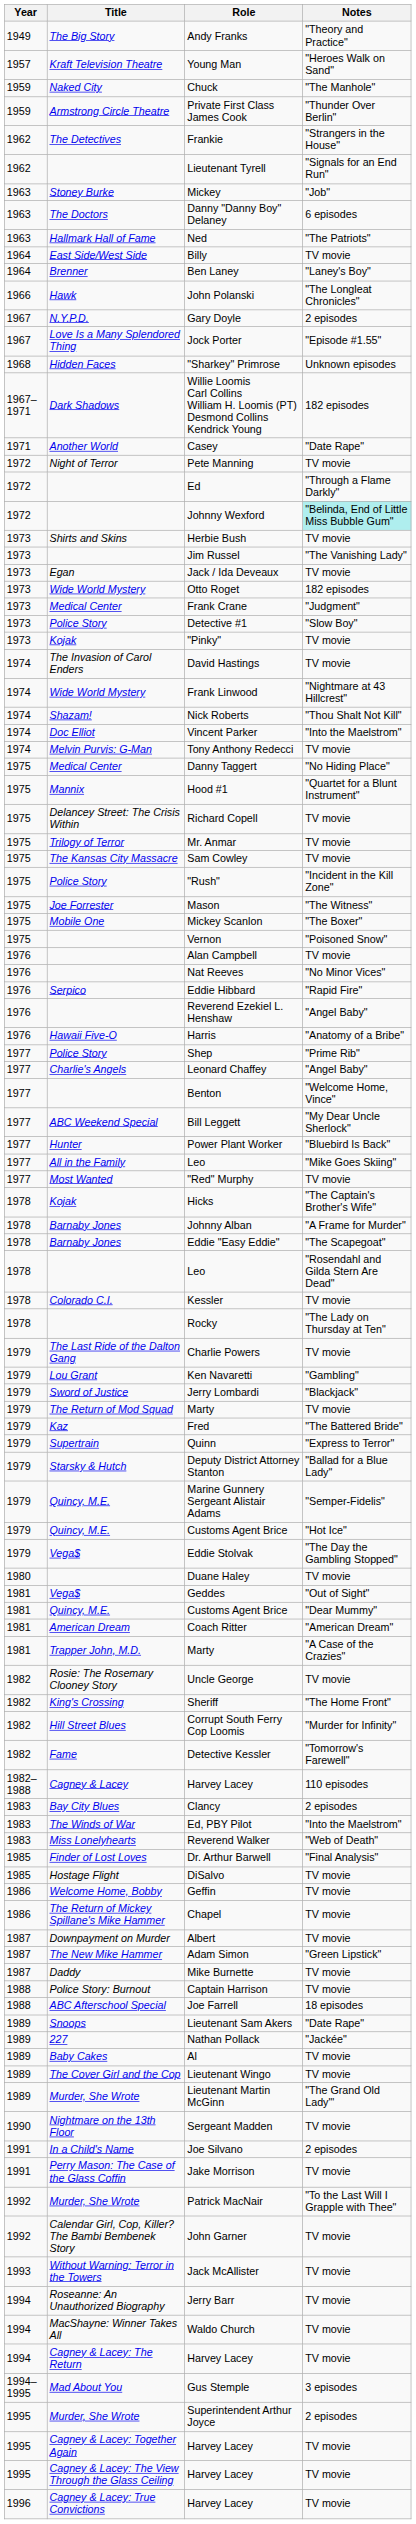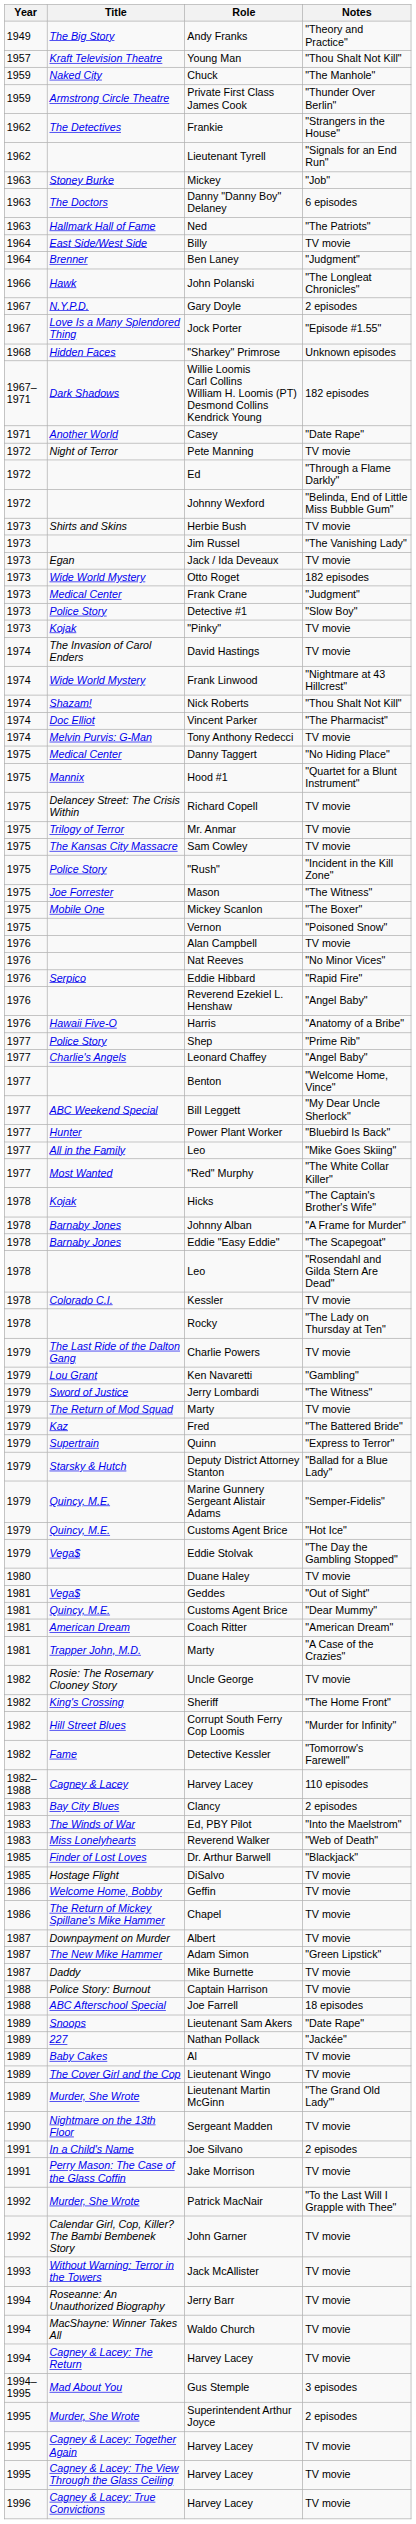 <table class="wikitable sortable">
 <tr>
 <th>Year</th>
 <th>Title</th>
 <th class="unsortable">Role</th>
 <th class="unsortable">Notes</th>
 </tr>
 <tr>
 <td>1949</td>
 <td><em><a href='#'>The Big Story</a></em></td>
 <td>Andy Franks</td>
 <td>"Theory and Practice"</td>
 </tr>
 <tr>
 <td>1957</td>
 <td><em><a href='#'>Kraft Television Theatre</a></em></td>
 <td>Young Man</td>
-<td>"Heroes Walk on Sand"</td>
+<td>"Thou Shalt Not Kill"</td>
 </tr>
 <tr>
 <td>1959</td>
 <td><em><a href='#'>Naked City</a></em></td>
 <td>Chuck</td>
 <td>"The Manhole"</td>
 </tr>
 <tr>
 <td>1959</td>
 <td><em><a href='#'>Armstrong Circle Theatre</a></em></td>
 <td>Private First Class James Cook</td>
 <td>"Thunder Over Berlin"</td>
 </tr>
 <tr>
 <td>1962</td>
 <td><em><a href='#'>The Detectives</a></em></td>
 <td>Frankie</td>
 <td>"Strangers in the House"</td>
 </tr>
 <tr>
 <td>1962</td>
 <td><em></em></td>
 <td>Lieutenant Tyrell</td>
 <td>"Signals for an End Run"</td>
 </tr>
 <tr>
 <td>1963</td>
 <td><em><a href='#'>Stoney Burke</a></em></td>
 <td>Mickey</td>
 <td>"Job"</td>
 </tr>
 <tr>
 <td>1963</td>
 <td><em><a href='#'>The Doctors</a></em></td>
 <td>Danny "Danny Boy" Delaney</td>
 <td>6 episodes</td>
 </tr>
 <tr>
 <td>1963</td>
 <td><em><a href='#'>Hallmark Hall of Fame</a></em></td>
 <td>Ned</td>
 <td>"The Patriots"</td>
 </tr>
 <tr>
 <td>1964</td>
 <td><em><a href='#'>East Side/West Side</a></em></td>
 <td>Billy</td>
 <td>TV movie</td>
 </tr>
 <tr>
 <td>1964</td>
 <td><em><a href='#'>Brenner</a></em></td>
 <td>Ben Laney </td>
-<td>"Laney's Boy"</td>
+<td>"Judgment"</td>
 </tr>
 <tr>
 <td>1966</td>
 <td><em><a href='#'>Hawk</a></em></td>
 <td>John Polanski</td>
 <td>"The Longleat Chronicles"</td>
 </tr>
 <tr>
 <td>1967</td>
 <td><em><a href='#'>N.Y.P.D.</a></em></td>
 <td>Gary Doyle</td>
 <td>2 episodes</td>
 </tr>
 <tr>
 <td>1967</td>
 <td><em><a href='#'>Love Is a Many Splendored Thing</a></em></td>
 <td>Jock Porter</td>
 <td>"Episode #1.55"</td>
 </tr>
 <tr>
 <td>1968</td>
 <td><em><a href='#'>Hidden Faces</a></em></td>
 <td>"Sharkey" Primrose</td>
 <td>Unknown episodes</td>
 </tr>
 <tr>
 <td>1967–1971</td>
 <td><em><a href='#'>Dark Shadows</a></em></td>
 <td>Willie Loomis<br>Carl Collins<br>William H. Loomis (PT)<br>Desmond Collins<br>Kendrick Young </td>
 <td>182 episodes</td>
 </tr>
 <tr>
 <td>1971</td>
 <td><em><a href='#'>Another World</a></em></td>
 <td>Casey</td>
 <td>"Date Rape"</td>
 </tr>
 <tr>
 <td>1972</td>
 <td><em>Night of Terror</em></td>
 <td>Pete Manning</td>
 <td>TV movie</td>
 </tr>
 <tr>
 <td>1972</td>
 <td><em></em></td>
 <td>Ed</td>
 <td>"Through a Flame Darkly"</td>
 </tr>
 <tr>
 <td>1972</td>
 <td><em></em></td>
 <td>Johnny Wexford</td>
-<td style="background: paleturquoise;">"Belinda, End of Little Miss Bubble Gum"</td>
+<td>"Belinda, End of Little Miss Bubble Gum"</td>
 </tr>
 <tr>
 <td>1973</td>
 <td><em>Shirts and Skins</em></td>
 <td>Herbie Bush</td>
 <td>TV movie</td>
 </tr>
 <tr>
 <td>1973</td>
 <td><em></em></td>
 <td>Jim Russel</td>
 <td>"The Vanishing Lady"</td>
 </tr>
 <tr>
 <td>1973</td>
 <td><em>Egan</em></td>
 <td>Jack / Ida Deveaux</td>
 <td>TV movie</td>
 </tr>
 <tr>
 <td>1973</td>
 <td><em><a href='#'>Wide World Mystery</a></em></td>
 <td>Otto Roget</td>
 <td>182 episodes</td>
 </tr>
 <tr>
 <td>1973</td>
 <td><em><a href='#'>Medical Center</a></em></td>
 <td>Frank Crane</td>
 <td>"Judgment"</td>
 </tr>
 <tr>
 <td>1973</td>
 <td><em><a href='#'>Police Story</a></em></td>
 <td>Detective #1</td>
 <td>"Slow Boy"</td>
 </tr>
 <tr>
 <td>1973</td>
 <td><em><a href='#'>Kojak</a></em></td>
 <td>"Pinky"</td>
 <td>TV movie</td>
 </tr>
 <tr>
 <td>1974</td>
 <td><em>The Invasion of Carol Enders</em></td>
 <td>David Hastings</td>
 <td>TV movie</td>
 </tr>
 <tr>
 <td>1974</td>
 <td><em><a href='#'>Wide World Mystery</a></em></td>
 <td>Frank Linwood</td>
 <td>"Nightmare at 43 Hillcrest"</td>
 </tr>
 <tr>
 <td>1974</td>
 <td><em><a href='#'>Shazam!</a></em></td>
 <td>Nick Roberts</td>
 <td>"Thou Shalt Not Kill"</td>
 </tr>
 <tr>
 <td>1974</td>
 <td><em><a href='#'>Doc Elliot</a></em></td>
 <td>Vincent Parker</td>
-<td>"Into the Maelstrom"</td>
+<td>"The Pharmacist"</td>
 </tr>
 <tr>
 <td>1974</td>
 <td><em><a href='#'>Melvin Purvis: G-Man</a></em></td>
 <td>Tony Anthony Redecci</td>
 <td>TV movie</td>
 </tr>
 <tr>
 <td>1975</td>
 <td><em><a href='#'>Medical Center</a></em></td>
 <td>Danny Taggert</td>
 <td>"No Hiding Place"</td>
 </tr>
 <tr>
 <td>1975</td>
 <td><em><a href='#'>Mannix</a></em></td>
 <td>Hood #1</td>
 <td>"Quartet for a Blunt Instrument"</td>
 </tr>
 <tr>
 <td>1975</td>
 <td><em>Delancey Street: The Crisis Within</em></td>
 <td>Richard Copell</td>
 <td>TV movie</td>
 </tr>
 <tr>
 <td>1975</td>
 <td><em><a href='#'>Trilogy of Terror</a></em></td>
 <td>Mr. Anmar</td>
 <td>TV movie</td>
 </tr>
 <tr>
 <td>1975</td>
 <td><em><a href='#'>The Kansas City Massacre</a></em></td>
 <td>Sam Cowley</td>
 <td>TV movie</td>
 </tr>
 <tr>
 <td>1975</td>
 <td><em><a href='#'>Police Story</a></em></td>
 <td>"Rush"</td>
 <td>"Incident in the Kill Zone"</td>
 </tr>
 <tr>
 <td>1975</td>
 <td><em><a href='#'>Joe Forrester</a></em></td>
 <td>Mason</td>
 <td>"The Witness"</td>
 </tr>
 <tr>
 <td>1975</td>
 <td><em><a href='#'>Mobile One</a></em></td>
 <td>Mickey Scanlon</td>
 <td>"The Boxer"</td>
 </tr>
 <tr>
 <td>1975</td>
 <td><em></em></td>
 <td>Vernon</td>
 <td>"Poisoned Snow"</td>
 </tr>
 <tr>
 <td>1976</td>
 <td><em></em></td>
 <td>Alan Campbell</td>
 <td>TV movie</td>
 </tr>
 <tr>
 <td>1976</td>
 <td><em></em></td>
 <td>Nat Reeves</td>
 <td>"No Minor Vices"</td>
 </tr>
 <tr>
 <td>1976</td>
 <td><em><a href='#'>Serpico</a></em></td>
 <td>Eddie Hibbard</td>
 <td>"Rapid Fire"</td>
 </tr>
 <tr>
 <td>1976</td>
 <td><em></em></td>
 <td>Reverend Ezekiel L. Henshaw</td>
 <td>"Angel Baby"</td>
 </tr>
 <tr>
 <td>1976</td>
 <td><em><a href='#'>Hawaii Five-O</a></em></td>
 <td>Harris</td>
 <td>"Anatomy of a Bribe"</td>
 </tr>
 <tr>
 <td>1977</td>
 <td><em><a href='#'>Police Story</a></em></td>
 <td>Shep</td>
 <td>"Prime Rib"</td>
 </tr>
 <tr>
 <td>1977</td>
 <td><em><a href='#'>Charlie's Angels</a></em></td>
 <td>Leonard Chaffey</td>
 <td>"Angel Baby"</td>
 </tr>
 <tr>
 <td>1977</td>
 <td><em></em></td>
 <td>Benton</td>
 <td>"Welcome Home, Vince"</td>
 </tr>
 <tr>
 <td>1977</td>
 <td><em><a href='#'>ABC Weekend Special</a></em></td>
 <td>Bill Leggett</td>
 <td>"My Dear Uncle Sherlock"</td>
 </tr>
 <tr>
 <td>1977</td>
 <td><em><a href='#'>Hunter</a></em></td>
 <td>Power Plant Worker</td>
 <td>"Bluebird Is Back"</td>
 </tr>
 <tr>
 <td>1977</td>
 <td><em><a href='#'>All in the Family</a></em></td>
 <td>Leo</td>
 <td>"Mike Goes Skiing"</td>
 </tr>
 <tr>
 <td>1977</td>
 <td><em><a href='#'>Most Wanted</a></em></td>
 <td>"Red" Murphy</td>
-<td>TV movie</td>
+<td>"The White Collar Killer"</td>
 </tr>
 <tr>
 <td>1978</td>
 <td><em><a href='#'>Kojak</a></em></td>
 <td>Hicks</td>
 <td>"The Captain's Brother's Wife"</td>
 </tr>
 <tr>
 <td>1978</td>
 <td><em><a href='#'>Barnaby Jones</a></em></td>
 <td>Johnny Alban</td>
 <td>"A Frame for Murder"</td>
 </tr>
 <tr>
 <td>1978</td>
 <td><em><a href='#'>Barnaby Jones</a></em></td>
 <td>Eddie "Easy Eddie"</td>
 <td>"The Scapegoat"</td>
 </tr>
 <tr>
 <td>1978</td>
 <td><em></em></td>
 <td>Leo</td>
 <td>"Rosendahl and Gilda Stern Are Dead"</td>
 </tr>
 <tr>
 <td>1978</td>
 <td><em><a href='#'>Colorado C.I.</a></em></td>
 <td>Kessler</td>
 <td>TV movie</td>
 </tr>
 <tr>
 <td>1978</td>
 <td><em></em></td>
 <td>Rocky</td>
 <td>"The Lady on Thursday at Ten"</td>
 </tr>
 <tr>
 <td>1979</td>
 <td><em><a href='#'>The Last Ride of the Dalton Gang</a></em></td>
 <td>Charlie Powers</td>
 <td>TV movie</td>
 </tr>
 <tr>
 <td>1979</td>
 <td><em><a href='#'>Lou Grant</a></em></td>
 <td>Ken Navaretti</td>
 <td>"Gambling"</td>
 </tr>
 <tr>
 <td>1979</td>
 <td><em><a href='#'>Sword of Justice</a></em></td>
 <td>Jerry Lombardi</td>
-<td>"Blackjack"</td>
+<td>"The Witness"</td>
 </tr>
 <tr>
 <td>1979</td>
 <td><em><a href='#'>The Return of Mod Squad</a></em></td>
 <td>Marty</td>
 <td>TV movie</td>
 </tr>
 <tr>
 <td>1979</td>
 <td><em><a href='#'>Kaz</a></em></td>
 <td>Fred</td>
 <td>"The Battered Bride"</td>
 </tr>
 <tr>
 <td>1979</td>
 <td><em><a href='#'>Supertrain</a></em></td>
 <td>Quinn</td>
 <td>"Express to Terror"</td>
 </tr>
 <tr>
 <td>1979</td>
 <td><em><a href='#'>Starsky & Hutch</a></em></td>
 <td>Deputy District Attorney Stanton</td>
 <td>"Ballad for a Blue Lady"</td>
 </tr>
 <tr>
 <td>1979</td>
 <td><em><a href='#'>Quincy, M.E.</a></em></td>
 <td>Marine Gunnery Sergeant Alistair Adams</td>
 <td>"Semper-Fidelis"</td>
 </tr>
 <tr>
 <td>1979</td>
 <td><em><a href='#'>Quincy, M.E.</a></em></td>
 <td>Customs Agent Brice</td>
 <td>"Hot Ice"</td>
 </tr>
 <tr>
 <td>1979</td>
 <td><em><a href='#'>Vega$</a></em></td>
 <td>Eddie Stolvak</td>
 <td>"The Day the Gambling Stopped"</td>
 </tr>
 <tr>
 <td>1980</td>
 <td><em></em></td>
 <td>Duane Haley</td>
 <td>TV movie</td>
 </tr>
 <tr>
 <td>1981</td>
 <td><em><a href='#'>Vega$</a></em></td>
 <td>Geddes</td>
 <td>"Out of Sight"</td>
 </tr>
 <tr>
 <td>1981</td>
 <td><em><a href='#'>Quincy, M.E.</a></em></td>
 <td>Customs Agent Brice</td>
 <td>"Dear Mummy"</td>
 </tr>
 <tr>
 <td>1981</td>
 <td><em><a href='#'>American Dream</a></em></td>
 <td>Coach Ritter</td>
 <td>"American Dream"</td>
 </tr>
 <tr>
 <td>1981</td>
 <td><em><a href='#'>Trapper John, M.D.</a></em></td>
 <td>Marty</td>
 <td>"A Case of the Crazies"</td>
 </tr>
 <tr>
 <td>1982</td>
 <td><em>Rosie: The Rosemary Clooney Story</em></td>
 <td>Uncle George</td>
 <td>TV movie</td>
 </tr>
 <tr>
 <td>1982</td>
 <td><em><a href='#'>King's Crossing</a></em></td>
 <td>Sheriff</td>
 <td>"The Home Front"</td>
 </tr>
 <tr>
 <td>1982</td>
 <td><em><a href='#'>Hill Street Blues</a></em></td>
 <td>Corrupt South Ferry Cop Loomis</td>
 <td>"Murder for Infinity"</td>
 </tr>
 <tr>
 <td>1982</td>
 <td><em><a href='#'>Fame</a></em></td>
 <td>Detective Kessler</td>
 <td>"Tomorrow's Farewell"</td>
 </tr>
 <tr>
 <td>1982–1988</td>
 <td><em><a href='#'>Cagney & Lacey</a></em></td>
 <td>Harvey Lacey</td>
 <td>110 episodes</td>
 </tr>
 <tr>
 <td>1983</td>
 <td><em><a href='#'>Bay City Blues</a></em></td>
 <td>Clancy</td>
 <td>2 episodes</td>
 </tr>
 <tr>
 <td>1983</td>
 <td><em><a href='#'>The Winds of War</a></em></td>
 <td>Ed, PBY Pilot</td>
 <td>"Into the Maelstrom"</td>
 </tr>
 <tr>
 <td>1983</td>
 <td><em><a href='#'>Miss Lonelyhearts</a></em></td>
 <td>Reverend Walker</td>
 <td>"Web of Death"</td>
 </tr>
 <tr>
 <td>1985</td>
 <td><em><a href='#'>Finder of Lost Loves</a></em></td>
 <td>Dr. Arthur Barwell</td>
-<td>"Final Analysis"</td>
+<td>"Blackjack"</td>
 </tr>
 <tr>
 <td>1985</td>
 <td><em>Hostage Flight</em></td>
 <td>DiSalvo</td>
 <td>TV movie</td>
 </tr>
 <tr>
 <td>1986</td>
 <td><em><a href='#'>Welcome Home, Bobby</a></em></td>
 <td>Geffin</td>
 <td>TV movie</td>
 </tr>
 <tr>
 <td>1986</td>
 <td><em><a href='#'>The Return of Mickey Spillane's Mike Hammer</a></em></td>
 <td>Chapel</td>
 <td>TV movie</td>
 </tr>
 <tr>
 <td>1987</td>
 <td><em>Downpayment on Murder</em></td>
 <td>Albert</td>
 <td>TV movie</td>
 </tr>
 <tr>
 <td>1987</td>
 <td><em><a href='#'>The New Mike Hammer</a></em></td>
 <td>Adam Simon</td>
 <td>"Green Lipstick"</td>
 </tr>
 <tr>
 <td>1987</td>
 <td><em>Daddy</em></td>
 <td>Mike Burnette</td>
 <td>TV movie</td>
 </tr>
 <tr>
 <td>1988</td>
 <td><em>Police Story: Burnout</em></td>
 <td>Captain Harrison</td>
 <td>TV movie</td>
 </tr>
 <tr>
 <td>1988</td>
 <td><em><a href='#'>ABC Afterschool Special</a></em></td>
 <td>Joe Farrell</td>
 <td>18 episodes</td>
 </tr>
 <tr>
 <td>1989</td>
 <td><em><a href='#'>Snoops</a></em></td>
 <td>Lieutenant Sam Akers</td>
 <td>"Date Rape"</td>
 </tr>
 <tr>
 <td>1989</td>
 <td><em> <a href='#'>227</a></em></td>
 <td>Nathan Pollack</td>
 <td>"Jackée"</td>
 </tr>
 <tr>
 <td>1989</td>
 <td><em><a href='#'>Baby Cakes</a></em></td>
 <td>Al</td>
 <td>TV movie</td>
 </tr>
 <tr>
 <td>1989</td>
 <td><em><a href='#'>The Cover Girl and the Cop</a></em></td>
 <td>Lieutenant Wingo</td>
 <td>TV movie</td>
 </tr>
 <tr>
 <td>1989</td>
 <td><em><a href='#'>Murder, She Wrote</a></em></td>
 <td>Lieutenant Martin McGinn</td>
 <td>"The Grand Old Lady"'</td>
 </tr>
 <tr>
 <td>1990</td>
 <td><em><a href='#'>Nightmare on the 13th Floor</a></em></td>
 <td>Sergeant Madden</td>
 <td>TV movie</td>
 </tr>
 <tr>
 <td>1991</td>
 <td><em><a href='#'>In a Child's Name</a></em></td>
 <td>Joe Silvano</td>
 <td>2 episodes</td>
 </tr>
 <tr>
 <td>1991</td>
 <td><em><a href='#'>Perry Mason: The Case of the Glass Coffin</a></em></td>
 <td>Jake Morrison</td>
 <td>TV movie</td>
 </tr>
 <tr>
 <td>1992</td>
 <td><em><a href='#'>Murder, She Wrote</a></em></td>
 <td>Patrick MacNair</td>
 <td>"To the Last Will I Grapple with Thee"</td>
 </tr>
 <tr>
 <td>1992</td>
 <td><em>Calendar Girl, Cop, Killer? The Bambi Bembenek Story</em></td>
 <td>John Garner</td>
 <td>TV movie</td>
 </tr>
 <tr>
 <td>1993</td>
 <td><em><a href='#'>Without Warning: Terror in the Towers</a></em></td>
 <td>Jack McAllister</td>
 <td>TV movie</td>
 </tr>
 <tr>
 <td>1994</td>
 <td><em>Roseanne: An Unauthorized Biography</em></td>
 <td>Jerry Barr</td>
 <td>TV movie</td>
 </tr>
 <tr>
 <td>1994</td>
 <td><em>MacShayne: Winner Takes All</em></td>
 <td>Waldo Church</td>
 <td>TV movie</td>
 </tr>
 <tr>
 <td>1994</td>
 <td><em><a href='#'>Cagney & Lacey: The Return</a></em></td>
 <td>Harvey Lacey</td>
 <td>TV movie</td>
 </tr>
 <tr>
 <td>1994–1995</td>
 <td><em><a href='#'>Mad About You</a></em></td>
 <td>Gus Stemple</td>
 <td>3 episodes</td>
 </tr>
 <tr>
 <td>1995</td>
 <td><em><a href='#'>Murder, She Wrote</a></em></td>
 <td>Superintendent Arthur Joyce</td>
 <td>2 episodes</td>
 </tr>
 <tr>
 <td>1995</td>
 <td><em><a href='#'>Cagney & Lacey: Together Again</a></em></td>
 <td>Harvey Lacey</td>
 <td>TV movie</td>
 </tr>
 <tr>
 <td>1995</td>
 <td><em><a href='#'>Cagney & Lacey: The View Through the Glass Ceiling</a></em></td>
 <td>Harvey Lacey</td>
 <td>TV movie</td>
 </tr>
 <tr>
 <td>1996</td>
 <td><em><a href='#'>Cagney & Lacey: True Convictions</a></em></td>
 <td>Harvey Lacey</td>
 <td>TV movie</td>
 </tr>
 </table>
